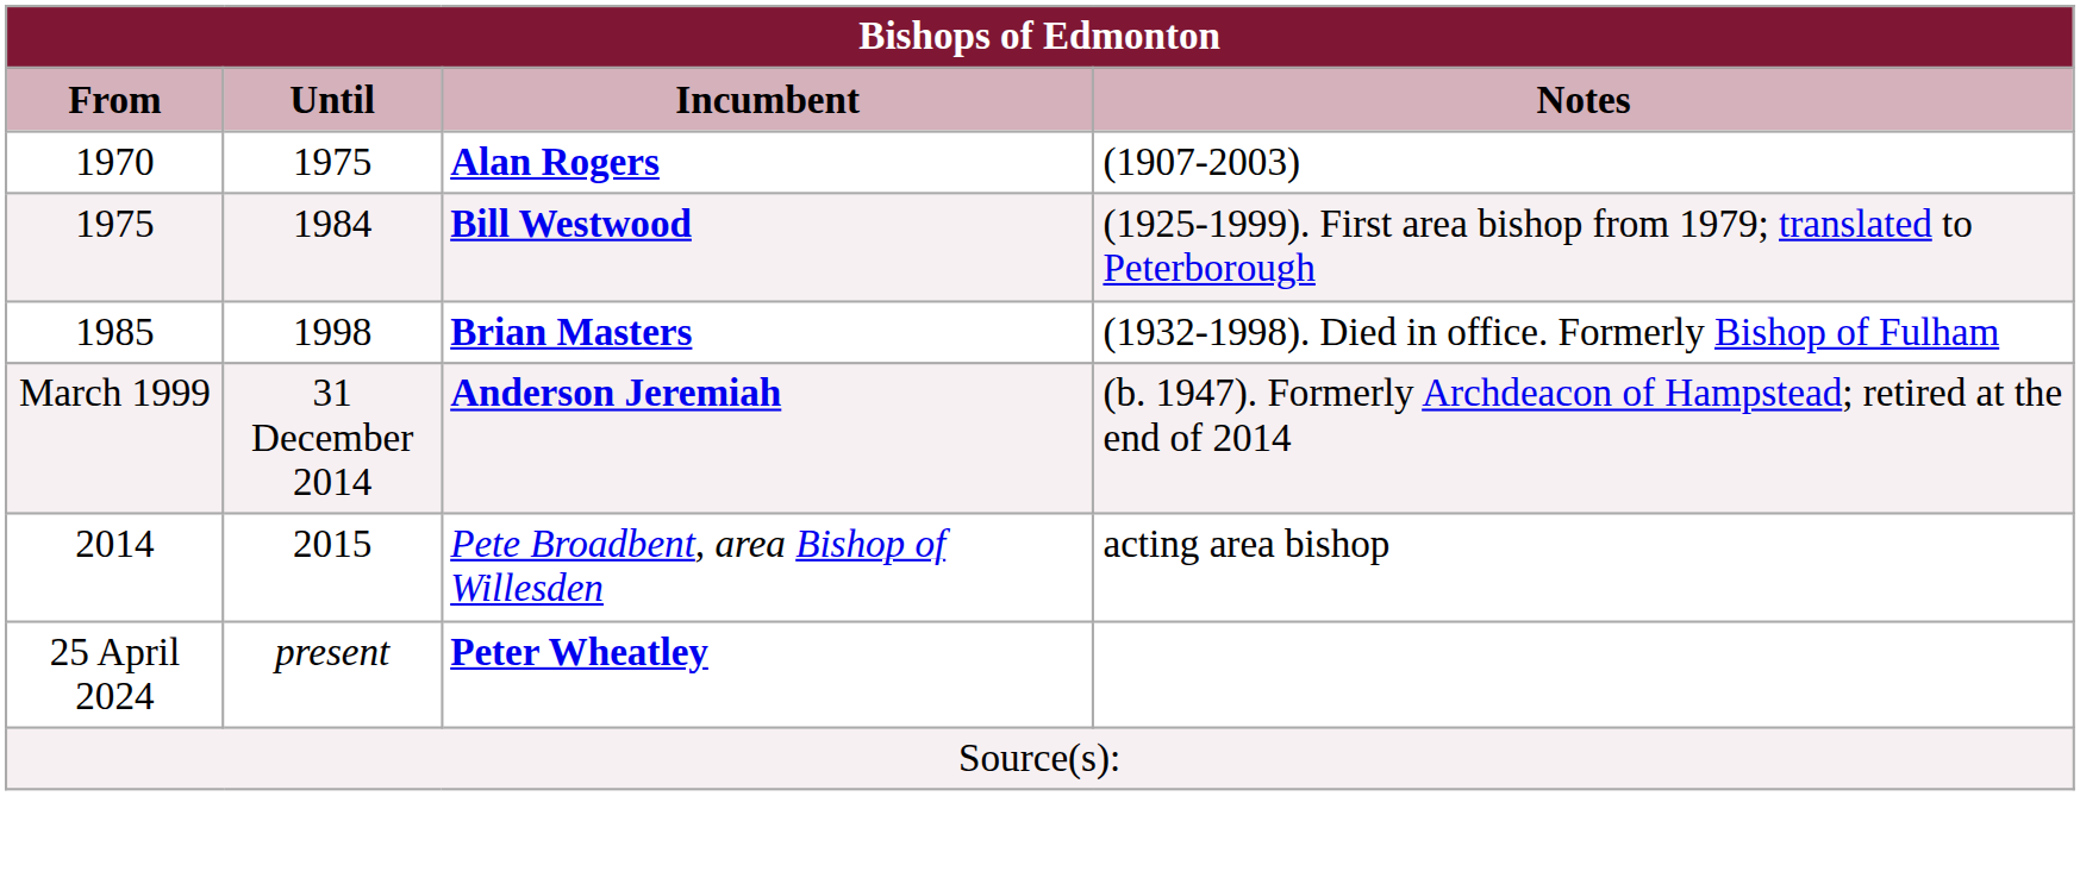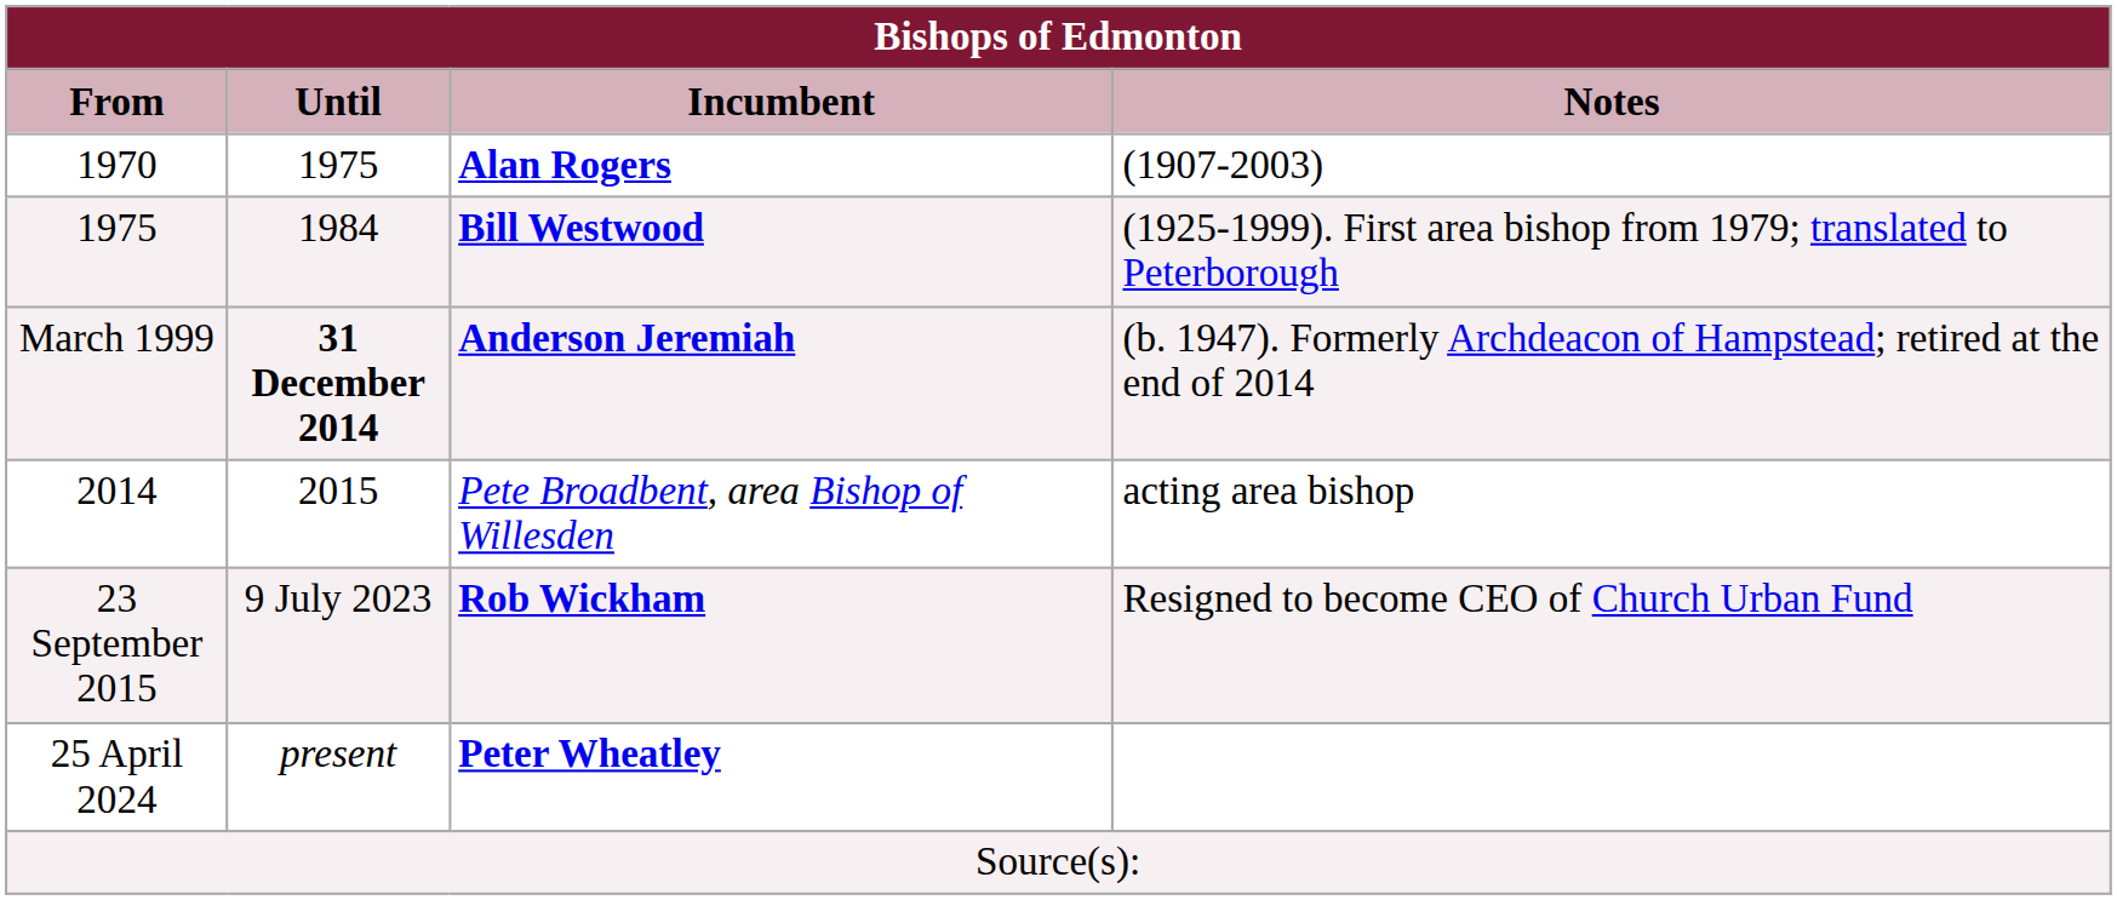 <table class="wikitable" style="width:95%;" border="1" cellpadding="2">
 <tr>
 <th colspan="4" style="background-color: #7F1734; color: white;">Bishops of Edmonton</th>
 </tr>
 <tr valign=top>
 <th style="background-color:#D4B1BB" width="10%">From</th>
 <th style="background-color:#D4B1BB" width="10%">Until</th>
 <th style="background-color:#D4B1BB" width="30%">Incumbent</th>
 <th style="background-color:#D4B1BB" width="45%">Notes</th>
 </tr>
 <tr valign=top bgcolor="white">
 <td align="center">1970</td>
 <td align="center">1975</td>
 <td><strong><a href='#'>Alan Rogers</a></strong></td>
 <td>(1907-2003)</td>
 </tr>
 <tr valign=top bgcolor="#F7F0F2">
 <td align="center">1975</td>
 <td align="center">1984</td>
 <td><strong><a href='#'>Bill Westwood</a></strong></td>
 <td>(1925-1999). First area bishop from 1979; <a href='#'>translated</a> to <a href='#'>Peterborough</a></td>
 </tr>
-<tr valign=top bgcolor="white">
-<td align="center">1985</td>
-<td align="center">1998</td>
-<td><strong><a href='#'>Brian Masters</a></strong></td>
-<td>(1932-1998). Died in office. Formerly <a href='#'>Bishop of Fulham</a></td>
-</tr>
 <tr valign=top bgcolor="#F7F0F2">
 <td align="center">March 1999</td>
-<td align="center">31 December 2014</td>
+<td align="center"><strong>31 December 2014</strong></td>
 <td><strong><a href='#'>Anderson Jeremiah</a></strong></td>
 <td>(b. 1947). Formerly <a href='#'>Archdeacon of Hampstead</a>; retired at the end of 2014</td>
 </tr>
 <tr valign=top bgcolor="white">
 <td align="center">2014</td>
 <td align="center">2015</td>
 <td><em><a href='#'>Pete Broadbent</a>, area <a href='#'>Bishop of Willesden</a></em></td>
 <td>acting area bishop</td>
+</tr>
+<tr valign=top bgcolor="#F7F0F2">
+<td align="center">23 September 2015</td>
+<td align="center">9 July 2023</td>
+<td><strong><a href='#'>Rob Wickham</a></strong></td>
+<td> Resigned to become CEO of <a href='#'>Church Urban Fund</a></td>
 </tr>
 <tr valign=top bgcolor="white">
 <td align="center">25 April 2024</td>
 <td align="center"><em>present</em></td>
 <td><strong><a href='#'>Peter Wheatley</a></strong></td>
 <td></td>
 </tr>
 <tr valign=top bgcolor="#F7F0F2">
 <td align="center" colspan="4">Source(s):</td>
 </tr>
 </table>
